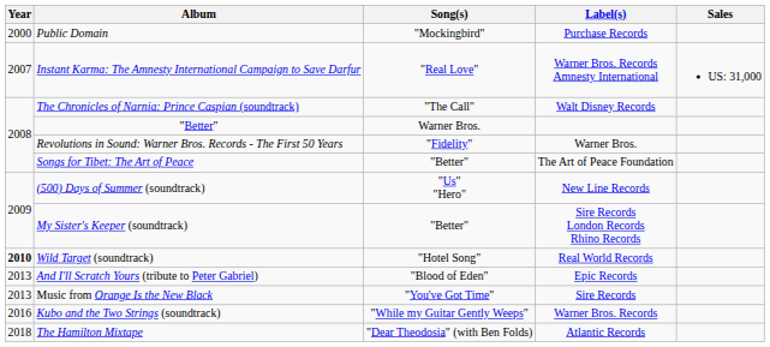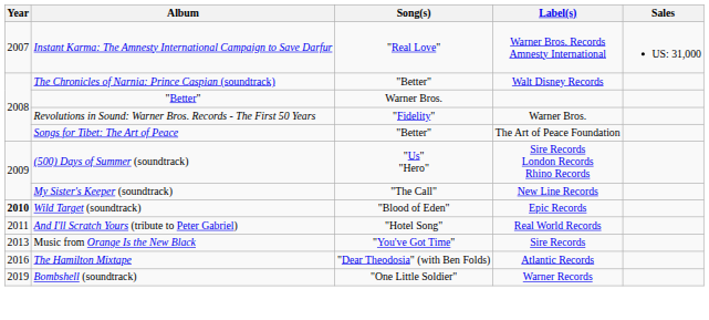 <table class="wikitable">
 <tr>
 <th>Year</th>
 <th>Album</th>
 <th>Song(s)</th>
 <th><a href='#'>Label(s)</a></th>
 <th>Sales</th>
-</tr>
-<tr>
-<td style="text-align:center;">2000</td>
-<td style="text-align:left;"><em>Public Domain</em></td>
-<td style="text-align:center;">"Mockingbird"</td>
-<td style="text-align:center;"><a href='#'>Purchase Records</a></td>
-<td></td>
 </tr>
 <tr>
 <td style="text-align:center;">2007</td>
 <td style="text-align:left;"><em><a href='#'>Instant Karma: The Amnesty International Campaign to Save Darfur</a></em></td>
 <td style="text-align:center;">"<a href='#'>Real Love</a>"</td>
 <td style="text-align:center;"><a href='#'>Warner Bros. Records</a><br><a href='#'>Amnesty International</a></td>
 <td><br><ul><li>US: 31,000</li></ul></td>
 </tr>
 <tr>
 <td style="text-align:center;" rowspan="4">2008</td>
 <td style="text-align:left;"><a href='#'><em>The Chronicles of Narnia: Prince Caspian</em> (soundtrack)</a></td>
-<td style="text-align:center;">"The Call"</td>
+<td style="text-align:center;">"Better"</td>
 <td style="text-align:center;"><a href='#'>Walt Disney Records</a></td>
 <td></td>
 </tr>
 <tr>
 <td style="text-align:center;">"<a href='#'>Better</a>"</td>
 <td style="text-align:center;">Warner Bros.</td>
 <td></td>
 <td></td>
 </tr>
 <tr>
 <td style="text-align:left;"><em>Revolutions in Sound: Warner Bros. Records - The First 50 Years</em></td>
 <td style="text-align:center;">"<a href='#'>Fidelity</a>"</td>
 <td style="text-align:center;">Warner Bros.</td>
 <td></td>
 </tr>
 <tr>
 <td style="text-align:left;"><em><a href='#'>Songs for Tibet: The Art of Peace</a></em></td>
 <td style="text-align:center;">"Better"</td>
 <td style="text-align:center;">The Art of Peace Foundation</td>
 <td></td>
 </tr>
 <tr>
 <td style="text-align:center;" rowspan="2">2009</td>
 <td style="text-align:left;"><em><a href='#'>(500) Days of Summer</a></em> (soundtrack)</td>
 <td style="text-align:center;">"<a href='#'>Us</a>"<br>"Hero"</td>
-<td style="text-align:center;"><a href='#'>New Line Records</a></td>
+<td style="text-align:center;"><a href='#'>Sire Records</a><br><a href='#'>London Records</a><br><a href='#'>Rhino Records</a></td>
 <td></td>
 </tr>
 <tr>
 <td style="text-align:left;"><em><a href='#'>My Sister's Keeper</a></em> (soundtrack)</td>
-<td style="text-align:center;">"Better"</td>
-<td style="text-align:center;"><a href='#'>Sire Records</a><br><a href='#'>London Records</a><br><a href='#'>Rhino Records</a></td>
+<td style="text-align:center;">"The Call"</td>
+<td style="text-align:center;"><a href='#'>New Line Records</a></td>
 <td></td>
 </tr>
 <tr>
 <td style="text-align:center;"><strong>2010</strong></td>
 <td style="text-align:left;"><em><a href='#'>Wild Target</a></em> (soundtrack)</td>
-<td style="text-align:center;">"Hotel Song"</td>
-<td style="text-align:center;"><a href='#'>Real World Records</a></td>
+<td style="text-align:center;">"Blood of Eden"</td>
+<td style="text-align:center;"><a href='#'>Epic Records</a></td>
 <td></td>
 </tr>
 <tr>
-<td style="text-align:center;">2013</td>
+<td style="text-align:center;">2011</td>
 <td style="text-align:left;"><em><a href='#'>And I'll Scratch Yours</a></em> (tribute to <a href='#'>Peter Gabriel</a>)</td>
-<td style="text-align:center;">"Blood of Eden"</td>
-<td style="text-align:center;"><a href='#'>Epic Records</a></td>
+<td style="text-align:center;">"Hotel Song"</td>
+<td style="text-align:center;"><a href='#'>Real World Records</a></td>
 <td></td>
 </tr>
 <tr>
 <td style="text-align:center;">2013</td>
 <td style="text-align:left;">Music from <em><a href='#'>Orange Is the New Black</a></em></td>
 <td style="text-align:center;">"<a href='#'>You've Got Time</a>"</td>
 <td style="text-align:center;"><a href='#'>Sire Records</a></td>
 <td></td>
 </tr>
 <tr>
 <td style="text-align:center;">2016</td>
-<td style="text-align:left;"><em><a href='#'>Kubo and the Two Strings</a></em> (soundtrack)</td>
-<td style="text-align:center;">"<a href='#'>While my Guitar Gently Weeps</a>"</td>
-<td style="text-align:center;"><a href='#'>Warner Bros. Records</a></td>
-<td></td>
-</tr>
-<tr>
-<td style="text-align:center;">2018</td>
 <td style="text-align:left;"><em><a href='#'>The Hamilton Mixtape</a></em></td>
 <td style="text-align:center;">"<a href='#'>Dear Theodosia</a>" (with Ben Folds)</td>
 <td style="text-align:center;"><a href='#'>Atlantic Records</a></td>
 <td></td>
 </tr>
+<tr>
+<td style="text-align:center;">2019</td>
+<td style="text-align:left;"><em><a href='#'>Bombshell</a></em> (soundtrack)</td>
+<td style="text-align:center;">"One Little Soldier"</td>
+<td style="text-align:center;"><a href='#'>Warner Records</a></td>
+<td></td>
+</tr>
 </table>
